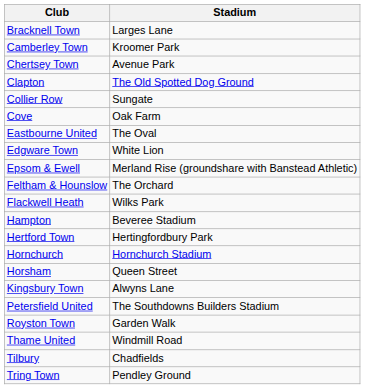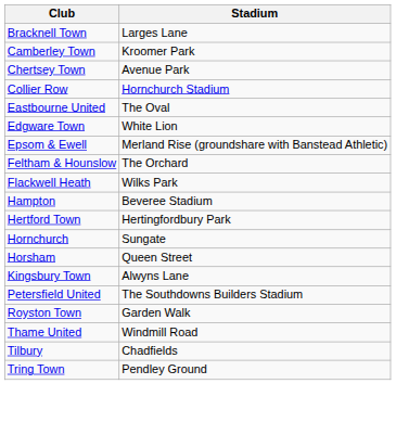 <table class="wikitable sortable">
 <tr>
 <th>Club</th>
 <th>Stadium</th>
 </tr>
 <tr>
 <td><a href='#'>Bracknell Town</a></td>
 <td>Larges Lane</td>
 </tr>
 <tr>
 <td><a href='#'>Camberley Town</a></td>
 <td>Kroomer Park</td>
 </tr>
 <tr>
 <td><a href='#'>Chertsey Town</a></td>
 <td>Avenue Park</td>
 </tr>
 <tr>
-<td><a href='#'>Clapton</a></td>
-<td><a href='#'>The Old Spotted Dog Ground</a></td>
-</tr>
-<tr>
 <td><a href='#'>Collier Row</a></td>
-<td>Sungate</td>
-</tr>
-<tr>
-<td><a href='#'>Cove</a></td>
-<td>Oak Farm</td>
+<td><a href='#'>Hornchurch Stadium</a></td>
 </tr>
 <tr>
 <td><a href='#'>Eastbourne United</a></td>
 <td>The Oval</td>
 </tr>
 <tr>
 <td><a href='#'>Edgware Town</a></td>
 <td>White Lion</td>
 </tr>
 <tr>
 <td><a href='#'>Epsom & Ewell</a></td>
 <td>Merland Rise (groundshare with Banstead Athletic)</td>
 </tr>
 <tr>
 <td><a href='#'>Feltham & Hounslow</a></td>
 <td>The Orchard</td>
 </tr>
 <tr>
 <td><a href='#'>Flackwell Heath</a></td>
 <td>Wilks Park</td>
 </tr>
 <tr>
 <td><a href='#'>Hampton</a></td>
 <td>Beveree Stadium</td>
 </tr>
 <tr>
 <td><a href='#'>Hertford Town</a></td>
 <td>Hertingfordbury Park</td>
 </tr>
 <tr>
 <td><a href='#'>Hornchurch</a></td>
-<td><a href='#'>Hornchurch Stadium</a></td>
+<td>Sungate</td>
 </tr>
 <tr>
 <td><a href='#'>Horsham</a></td>
 <td>Queen Street</td>
 </tr>
 <tr>
 <td><a href='#'>Kingsbury Town</a></td>
 <td>Alwyns Lane</td>
 </tr>
 <tr>
 <td><a href='#'>Petersfield United</a></td>
 <td>The Southdowns Builders Stadium</td>
 </tr>
 <tr>
 <td><a href='#'>Royston Town</a></td>
 <td>Garden Walk</td>
 </tr>
 <tr>
 <td><a href='#'>Thame United</a></td>
 <td>Windmill Road</td>
 </tr>
 <tr>
 <td><a href='#'>Tilbury</a></td>
 <td>Chadfields</td>
 </tr>
 <tr>
 <td><a href='#'>Tring Town</a></td>
 <td>Pendley Ground</td>
 </tr>
 </table>
